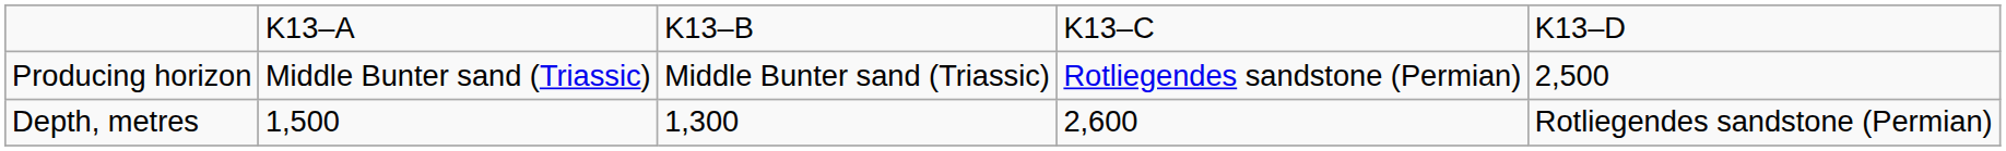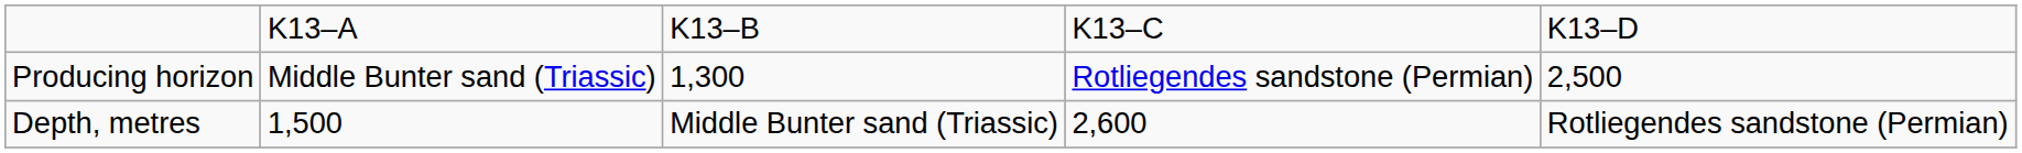 <table class="wikitable">
 <tr>
 <td></td>
 <td>K13–A</td>
 <td>K13–B</td>
 <td>K13–C</td>
 <td>K13–D</td>
 </tr>
 <tr>
 <td>Producing horizon</td>
 <td>Middle Bunter sand (<a href='#'>Triassic</a>)</td>
-<td>Middle Bunter sand (Triassic)</td>
+<td>1,300</td>
 <td><a href='#'>Rotliegendes</a> sandstone (Permian)</td>
 <td>2,500</td>
 </tr>
 <tr>
 <td>Depth, metres</td>
 <td>1,500</td>
-<td>1,300</td>
+<td>Middle Bunter sand (Triassic)</td>
 <td>2,600</td>
 <td>Rotliegendes sandstone (Permian)</td>
 </tr>
 </table>
